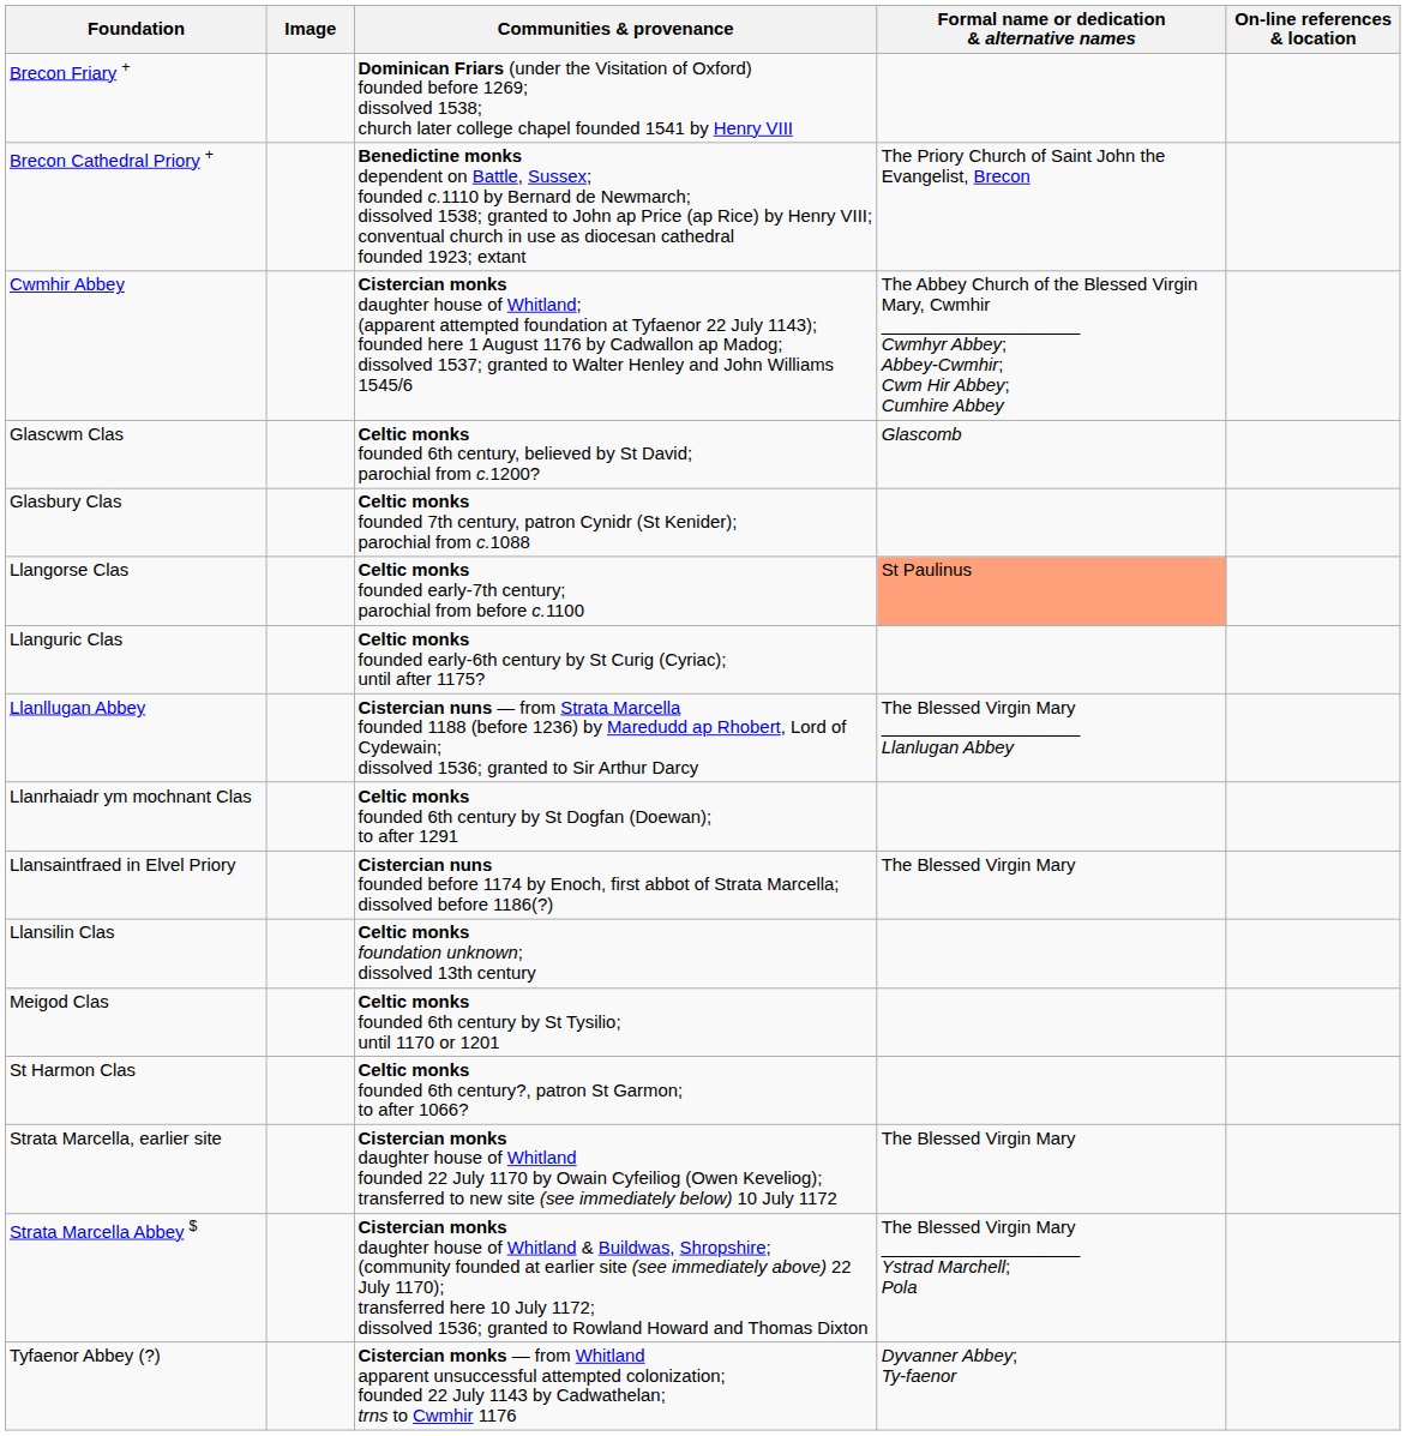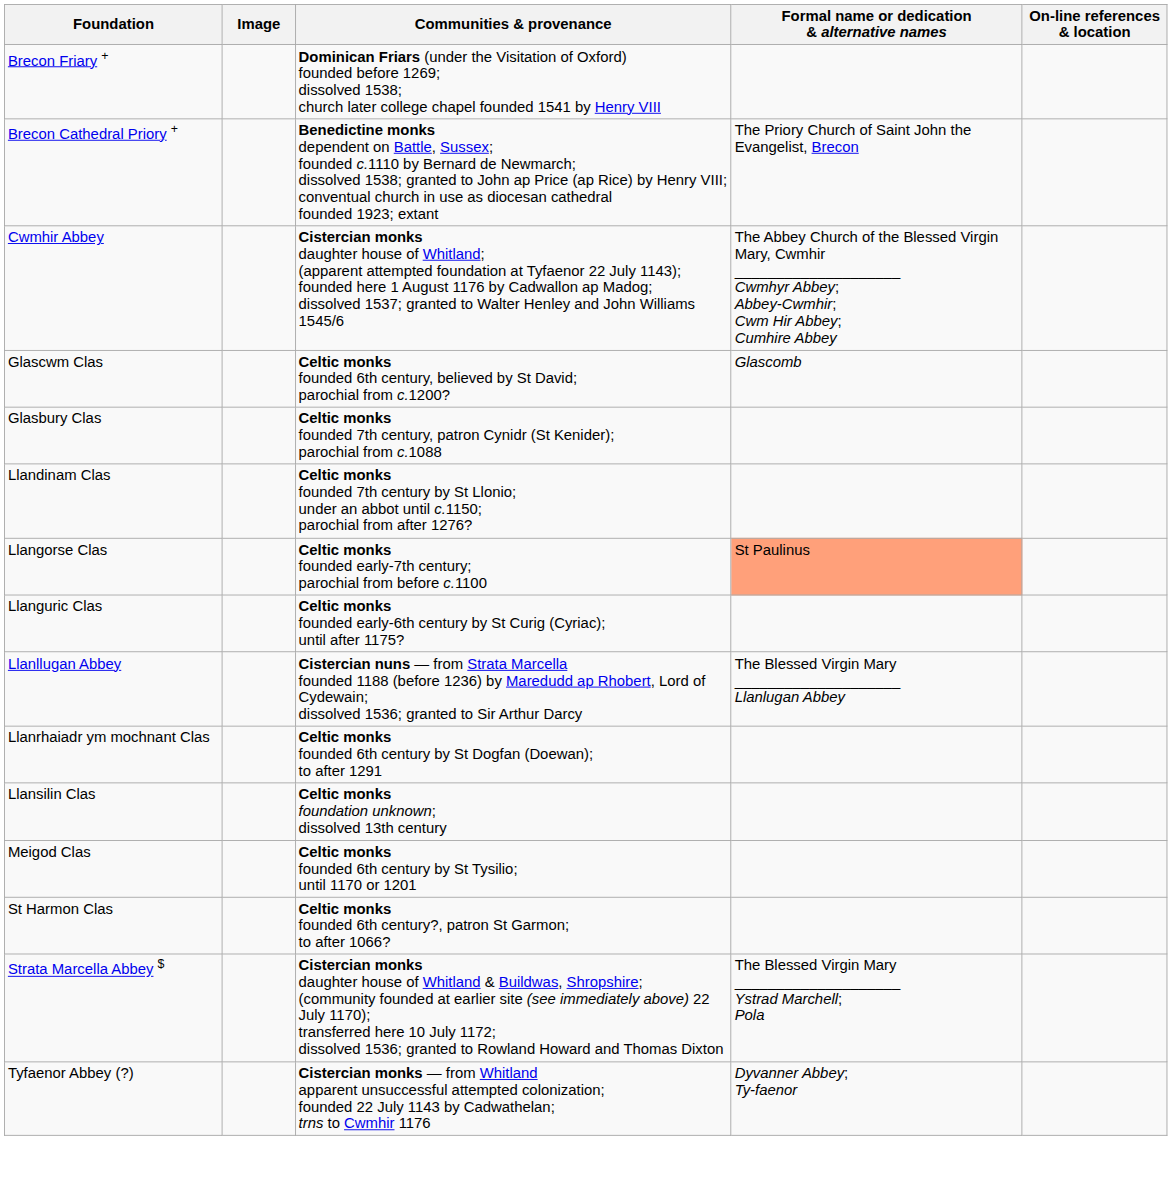 <table style="width:99%;" class="wikitable">
 <tr>
 <th style="width:15%;">Foundation</th>
 <th style="width:5%;">Image</th>
 <th style="width:30%;">Communities & provenance</th>
 <th style="width:20%;">Formal name or dedication <br>& <em>alternative names</em></th>
 <th style="width:10%;">On-line references & location</th>
 </tr>
 <tr valign=top>
 <td><a href='#'>Brecon Friary</a> <sup>+</sup></td>
 <td></td>
 <td><strong>Dominican Friars</strong> (under the Visitation of Oxford)<br>founded before 1269;<br>dissolved 1538;<br>church later college chapel founded 1541 by <a href='#'>Henry VIII</a></td>
 <td></td>
 <td><br></td>
 </tr>
 <tr valign=top>
 <td><a href='#'>Brecon Cathedral Priory</a> <sup>+</sup></td>
 <td></td>
 <td><strong>Benedictine monks</strong><br>dependent on <a href='#'>Battle</a>, <a href='#'>Sussex</a>;<br>founded <em>c.</em>1110 by Bernard de Newmarch;<br>dissolved 1538; granted to John ap Price (ap Rice) by Henry VIII;<br>conventual church in use as diocesan cathedral<br>founded 1923; extant</td>
 <td>The Priory Church of Saint John the Evangelist, <a href='#'>Brecon</a></td>
 <td><br><br></td>
 </tr>
 <tr valign=top>
 <td><a href='#'>Cwmhir Abbey</a></td>
 <td></td>
 <td><strong>Cistercian monks</strong><br>daughter house of <a href='#'>Whitland</a>;<br>(apparent attempted foundation at Tyfaenor 22 July 1143);<br>founded here 1 August 1176 by Cadwallon ap Madog;<br>dissolved 1537; granted to Walter Henley and John Williams 1545/6</td>
 <td>The Abbey Church of the Blessed Virgin Mary, Cwmhir<br>____________________<br><em>Cwmhyr Abbey</em>;<br><em>Abbey-Cwmhir</em>;<br><em>Cwm Hir Abbey</em>;<br><em>Cumhire Abbey</em></td>
 <td><br><br></td>
 </tr>
 <tr valign=top>
 <td>Glascwm Clas</td>
 <td></td>
 <td><strong>Celtic monks</strong><br>founded 6th century, believed by St David;<br>parochial from <em>c.</em>1200?</td>
 <td><em>Glascomb</em></td>
 <td></td>
 </tr>
 <tr valign=top>
 <td>Glasbury Clas</td>
 <td></td>
 <td><strong>Celtic monks</strong><br>founded 7th century, patron Cynidr (St Kenider);<br>parochial from <em>c.</em>1088</td>
 <td></td>
 <td></td>
 </tr>
 <tr valign=top>
+<td>Llandinam Clas</td>
+<td></td>
+<td><strong>Celtic monks</strong><br>founded 7th century by St Llonio;<br>under an abbot until <em>c.</em>1150;<br>parochial from after 1276?</td>
+<td></td>
+<td></td>
+</tr>
+<tr valign=top>
 <td>Llangorse Clas</td>
 <td></td>
 <td><strong>Celtic monks</strong><br>founded early-7th century;<br>parochial from before <em>c.</em>1100</td>
 <td style="background: lightsalmon;">St Paulinus</td>
 <td></td>
 </tr>
 <tr valign=top>
 <td>Llanguric Clas</td>
 <td></td>
 <td><strong>Celtic monks</strong><br>founded early-6th century by St Curig (Cyriac);<br> until after 1175?</td>
 <td></td>
 <td></td>
 </tr>
 <tr valign=top>
 <td><a href='#'>Llanllugan Abbey</a></td>
 <td></td>
 <td><strong>Cistercian nuns</strong> — from <a href='#'>Strata Marcella</a><br>founded 1188 (before 1236) by <a href='#'>Maredudd ap Rhobert</a>, Lord of Cydewain;<br>dissolved 1536; granted to Sir Arthur Darcy</td>
 <td>The Blessed Virgin Mary<br>____________________<br><em>Llanlugan Abbey</em></td>
 <td><br><br></td>
 </tr>
 <tr valign=top>
 <td>Llanrhaiadr ym mochnant Clas</td>
 <td></td>
 <td><strong>Celtic monks</strong><br>founded 6th century by St Dogfan (Doewan);<br> to after 1291</td>
 <td></td>
 <td></td>
 </tr>
 <tr valign=top>
-<td>Llansaintfraed in Elvel Priory</td>
-<td></td>
-<td><strong>Cistercian nuns</strong><br>founded before 1174 by Enoch, first abbot of Strata Marcella;<br>dissolved before 1186(?)</td>
-<td>The Blessed Virgin Mary</td>
-<td></td>
-</tr>
-<tr valign=top>
 <td>Llansilin Clas</td>
 <td></td>
 <td><strong>Celtic monks</strong><br><em>foundation unknown</em>;<br>dissolved 13th century</td>
 <td></td>
 <td></td>
 </tr>
 <tr valign=top>
 <td>Meigod Clas</td>
 <td></td>
 <td><strong>Celtic monks</strong><br>founded 6th century by St Tysilio;<br> until 1170 or 1201</td>
 <td></td>
 <td></td>
 </tr>
 <tr valign=top>
 <td>St Harmon Clas</td>
 <td></td>
 <td><strong>Celtic monks</strong><br>founded 6th century?, patron St Garmon;<br> to after 1066?</td>
 <td></td>
 <td></td>
 </tr>
 <tr valign=top>
-<td>Strata Marcella, earlier site</td>
-<td></td>
-<td><strong>Cistercian monks</strong><br>daughter house of <a href='#'>Whitland</a><br>founded 22 July 1170 by Owain Cyfeiliog (Owen Keveliog);<br>transferred to new site <em>(see immediately below)</em> 10 July 1172</td>
-<td>The Blessed Virgin Mary</td>
-<td></td>
-</tr>
-<tr valign=top>
 <td><a href='#'>Strata Marcella Abbey</a> <sup>$</sup></td>
 <td></td>
 <td><strong>Cistercian monks</strong><br>daughter house of <a href='#'>Whitland</a> & <a href='#'>Buildwas</a>, <a href='#'>Shropshire</a>;<br>(community founded at earlier site <em>(see immediately above)</em> 22 July 1170);<br>transferred here 10 July 1172;<br>dissolved 1536; granted to Rowland Howard and Thomas Dixton</td>
 <td>The Blessed Virgin Mary<br>____________________<br><em>Ystrad Marchell</em>;<br><em>Pola</em></td>
 <td><br><br></td>
 </tr>
 <tr valign=top>
 <td>Tyfaenor Abbey (?)</td>
 <td></td>
 <td><strong>Cistercian monks</strong> — from <a href='#'>Whitland</a><br>apparent unsuccessful attempted colonization;<br>founded 22 July 1143 by Cadwathelan;<br><em>trns</em> to <a href='#'>Cwmhir</a> 1176</td>
 <td><em>Dyvanner Abbey</em>;<br><em>Ty-faenor</em></td>
 <td></td>
 </tr>
 </table>
